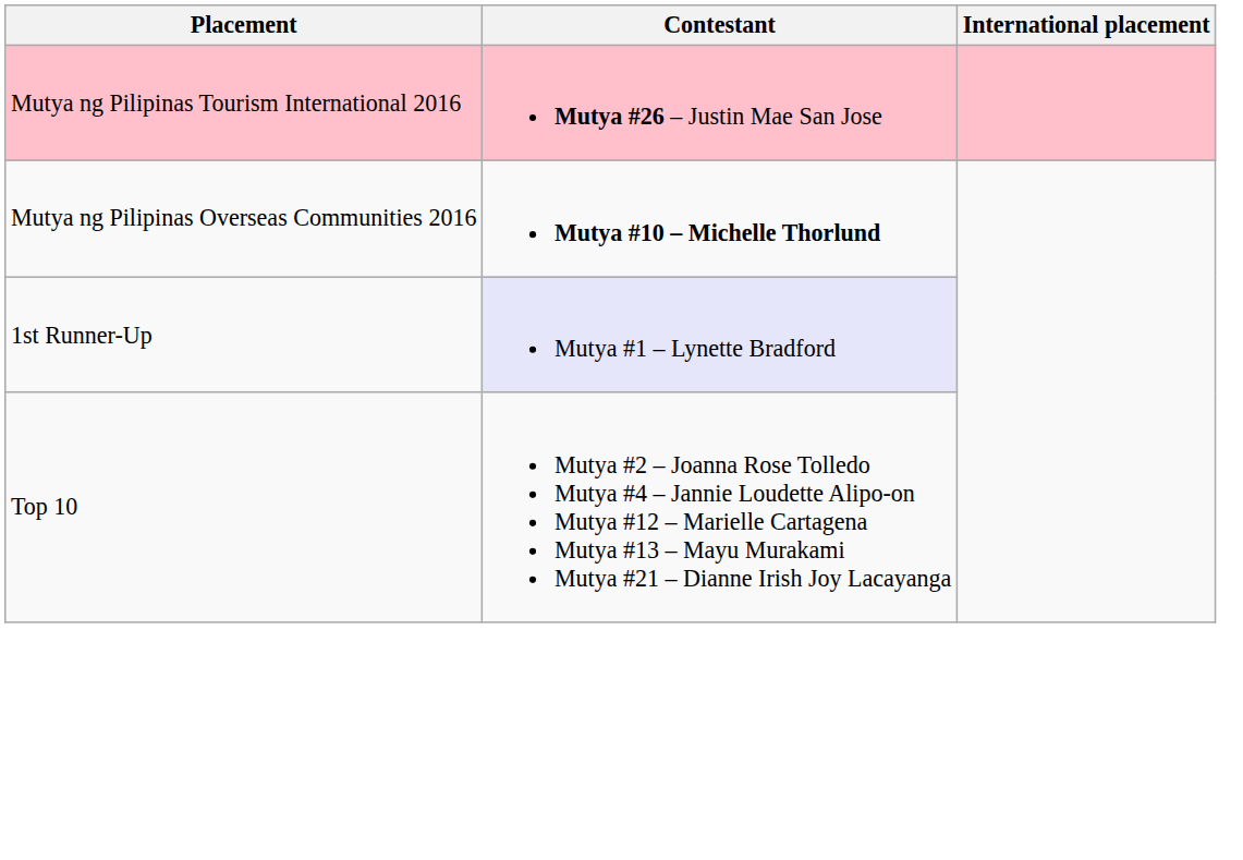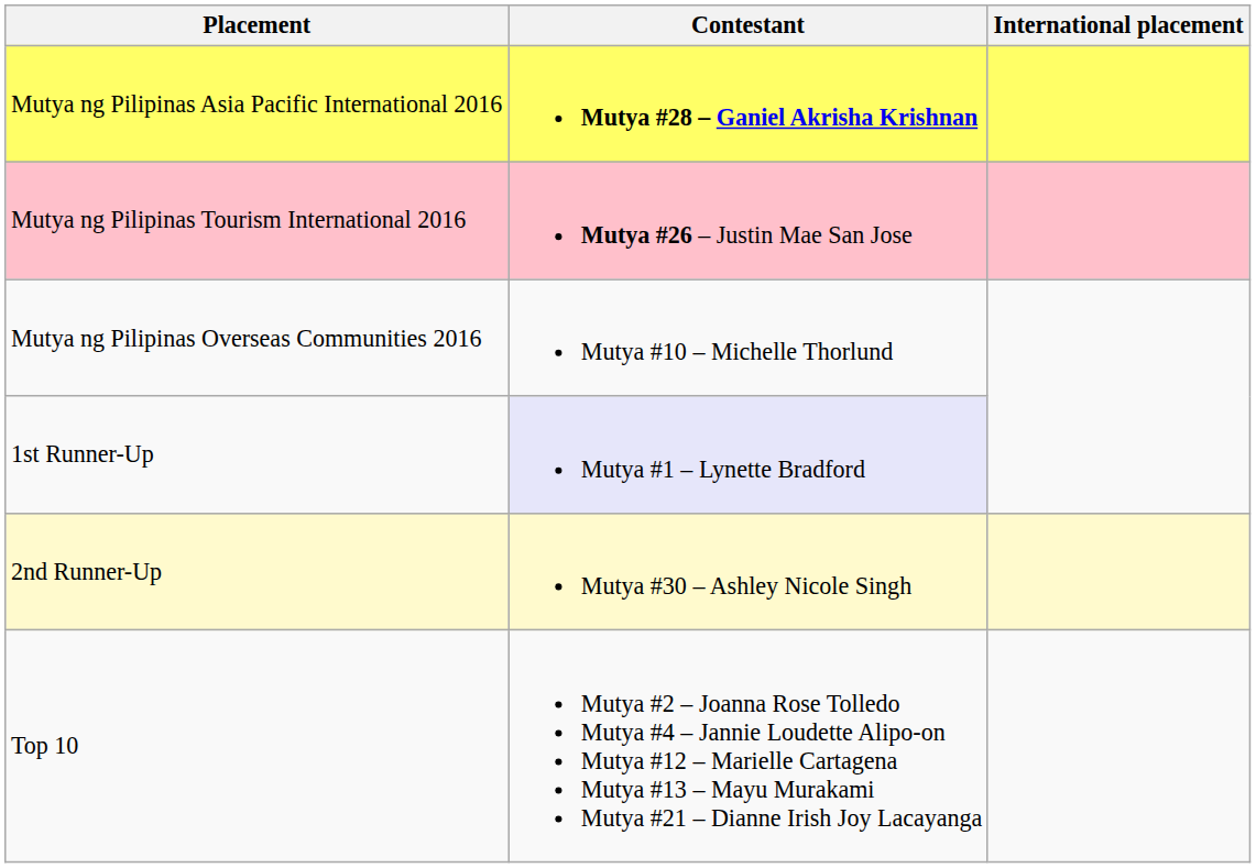 <table class="wikitable sortable" style="font-size: 90%;">
 <tr>
 <th>Placement</th>
 <th>Contestant</th>
 <th>International placement</th>
+</tr>
+<tr style="background:#FFFF66;">
+<td>Mutya ng Pilipinas Asia Pacific International 2016</td>
+<td><br><ul><li><strong>Mutya #28 – <a href='#'>Ganiel Akrisha Krishnan</a></strong></li></ul></td>
+<td></td>
 </tr>
 <tr style="background:pink;">
 <td>Mutya ng Pilipinas Tourism International 2016</td>
 <td><br><ul><li><strong>Mutya #26</strong> – Justin Mae San Jose</li></ul></td>
 <td></td>
 </tr>
 <tr>
 <td>Mutya ng Pilipinas Overseas Communities 2016</td>
-<td><strong><br><ul><li>Mutya #10 – Michelle Thorlund</li></ul></strong></td>
+<td><br><ul><li>Mutya #10 – Michelle Thorlund</li></ul></td>
 </tr>
 <tr>
 <td>1st Runner-Up</td>
 <td style="background: lavender;"><br><ul><li>Mutya #1 – Lynette Bradford</li></ul></td>
+</tr>
+<tr style="background:#FFFACD;">
+<td>2nd Runner-Up</td>
+<td><br><ul><li>Mutya #30 – Ashley Nicole Singh</li></ul></td>
+<td></td>
 </tr>
 <tr>
 <td>Top 10</td>
 <td><br><ul><li>Mutya #2 – Joanna Rose Tolledo</li><li>Mutya #4 – Jannie Loudette Alipo-on</li><li>Mutya #12 – Marielle Cartagena</li><li>Mutya #13 – Mayu Murakami</li><li>Mutya #21 – Dianne Irish Joy Lacayanga</li></ul></td>
 </tr>
 </table>
